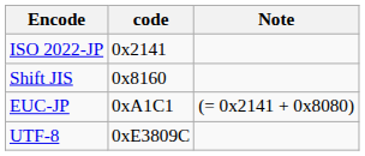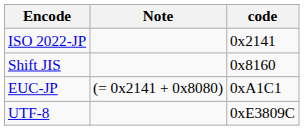 <table class="wikitable  collapsible">
 <tr>
 <th>Encode</th>
+<th>Note</th>
 <th>code</th>
-<th>Note</th>
 </tr>
 <tr>
 <td><a href='#'>ISO 2022-JP</a></td>
+<td></td>
 <td>0x2141</td>
-<td></td>
 </tr>
 <tr>
 <td><a href='#'>Shift JIS</a></td>
+<td></td>
 <td>0x8160</td>
-<td></td>
 </tr>
 <tr>
 <td><a href='#'>EUC-JP</a></td>
+<td>(= 0x2141 + 0x8080)</td>
 <td>0xA1C1</td>
-<td>(= 0x2141 + 0x8080)</td>
 </tr>
 <tr>
 <td><a href='#'>UTF-8</a></td>
+<td></td>
 <td>0xE3809C</td>
-<td></td>
 </tr>
 </table>
